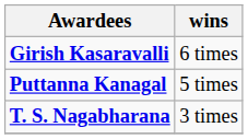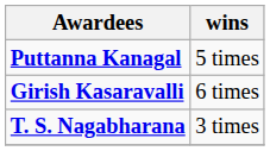 <table class="wikitable sortable">
 <tr>
 <th>Awardees</th>
 <th>wins</th>
 </tr>
 <tr>
+<td><strong><a href='#'>Puttanna Kanagal</a></strong></td>
+<td>5 times</td>
+</tr>
+<tr>
 <td><strong><a href='#'>Girish Kasaravalli</a></strong></td>
 <td>6 times</td>
-</tr>
-<tr>
-<td><strong><a href='#'>Puttanna Kanagal</a></strong></td>
-<td>5 times</td>
 </tr>
 <tr>
 <td><strong><a href='#'>T. S. Nagabharana</a></strong></td>
 <td>3 times</td>
 </tr>
 <tr>
 </tr>
 </table>
